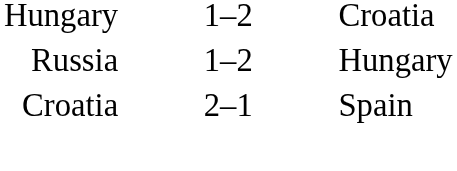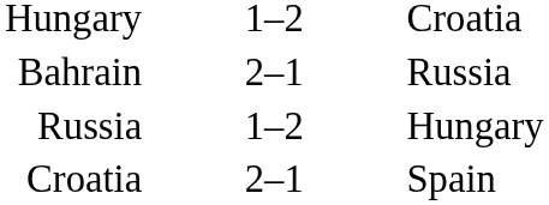 <table style="text-align:center">
 <tr>
 <th width=200></th>
 <th width=100></th>
 <th width=200></th>
 </tr>
 <tr>
 <td align=right>Hungary</td>
 <td>1–2</td>
 <td align=left>Croatia</td>
+</tr>
+<tr>
+<td align=right>Bahrain</td>
+<td>2–1</td>
+<td align=left>Russia</td>
 </tr>
 <tr>
 <td align=right>Russia</td>
 <td>1–2</td>
 <td align=left>Hungary</td>
 </tr>
 <tr>
 <td align=right>Croatia</td>
 <td>2–1</td>
 <td align=left>Spain</td>
 </tr>
 <tr>
 </tr>
 </table>
